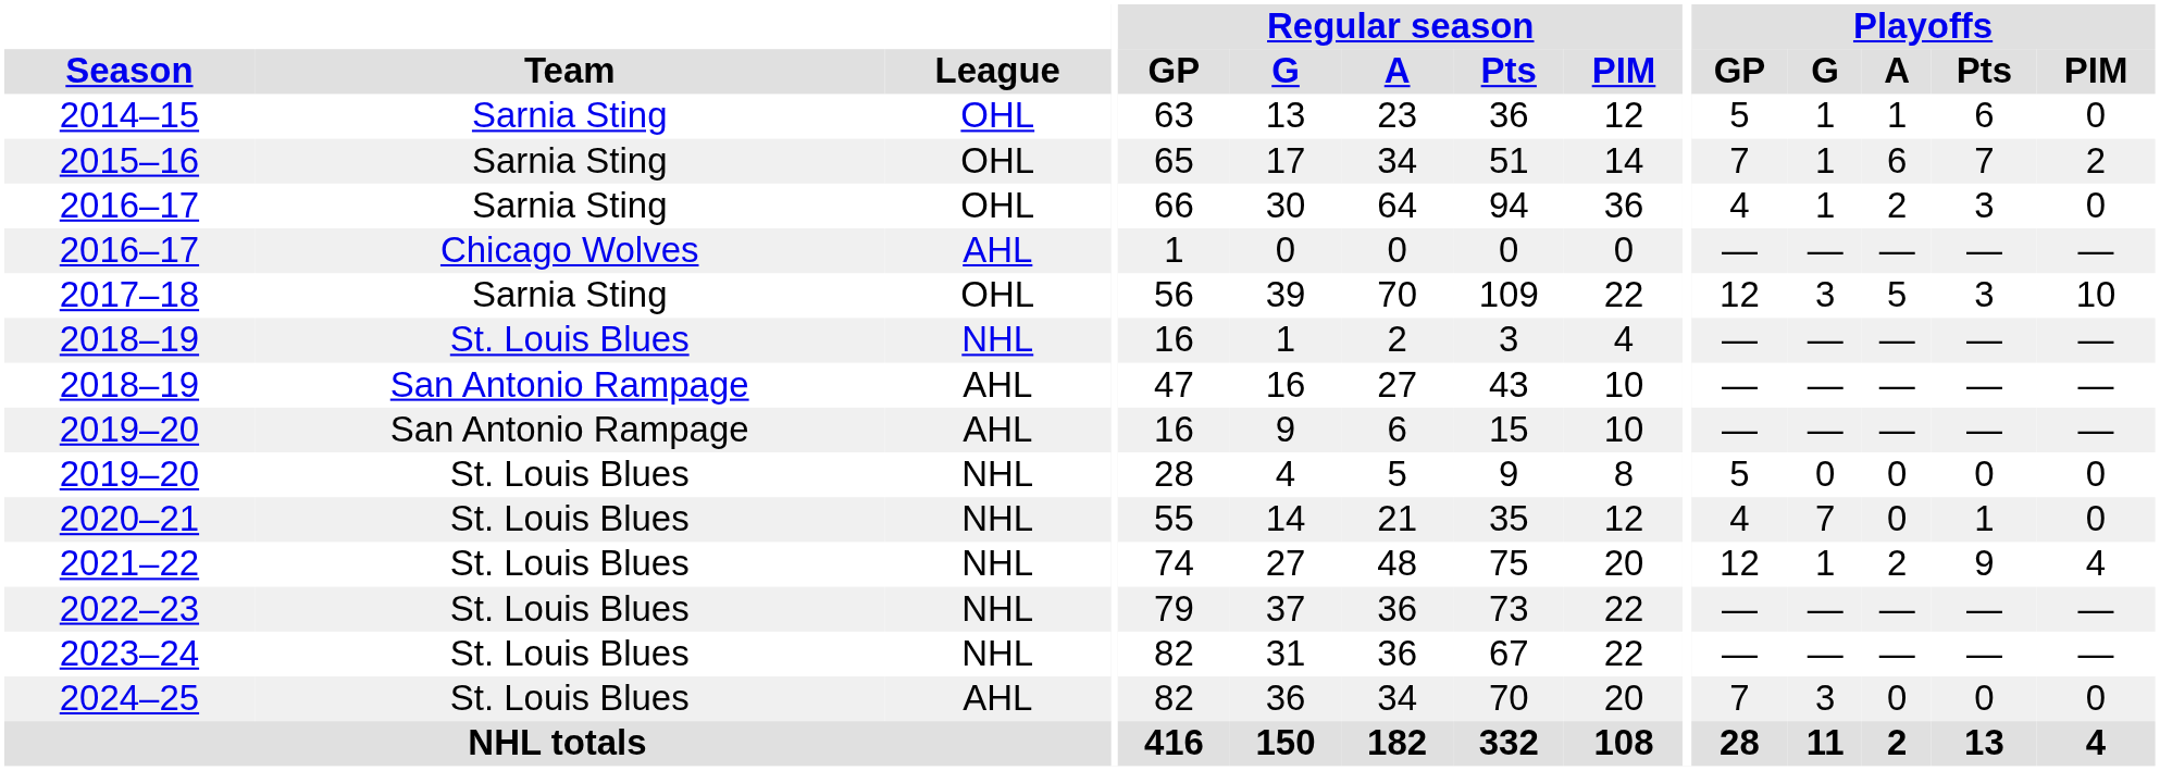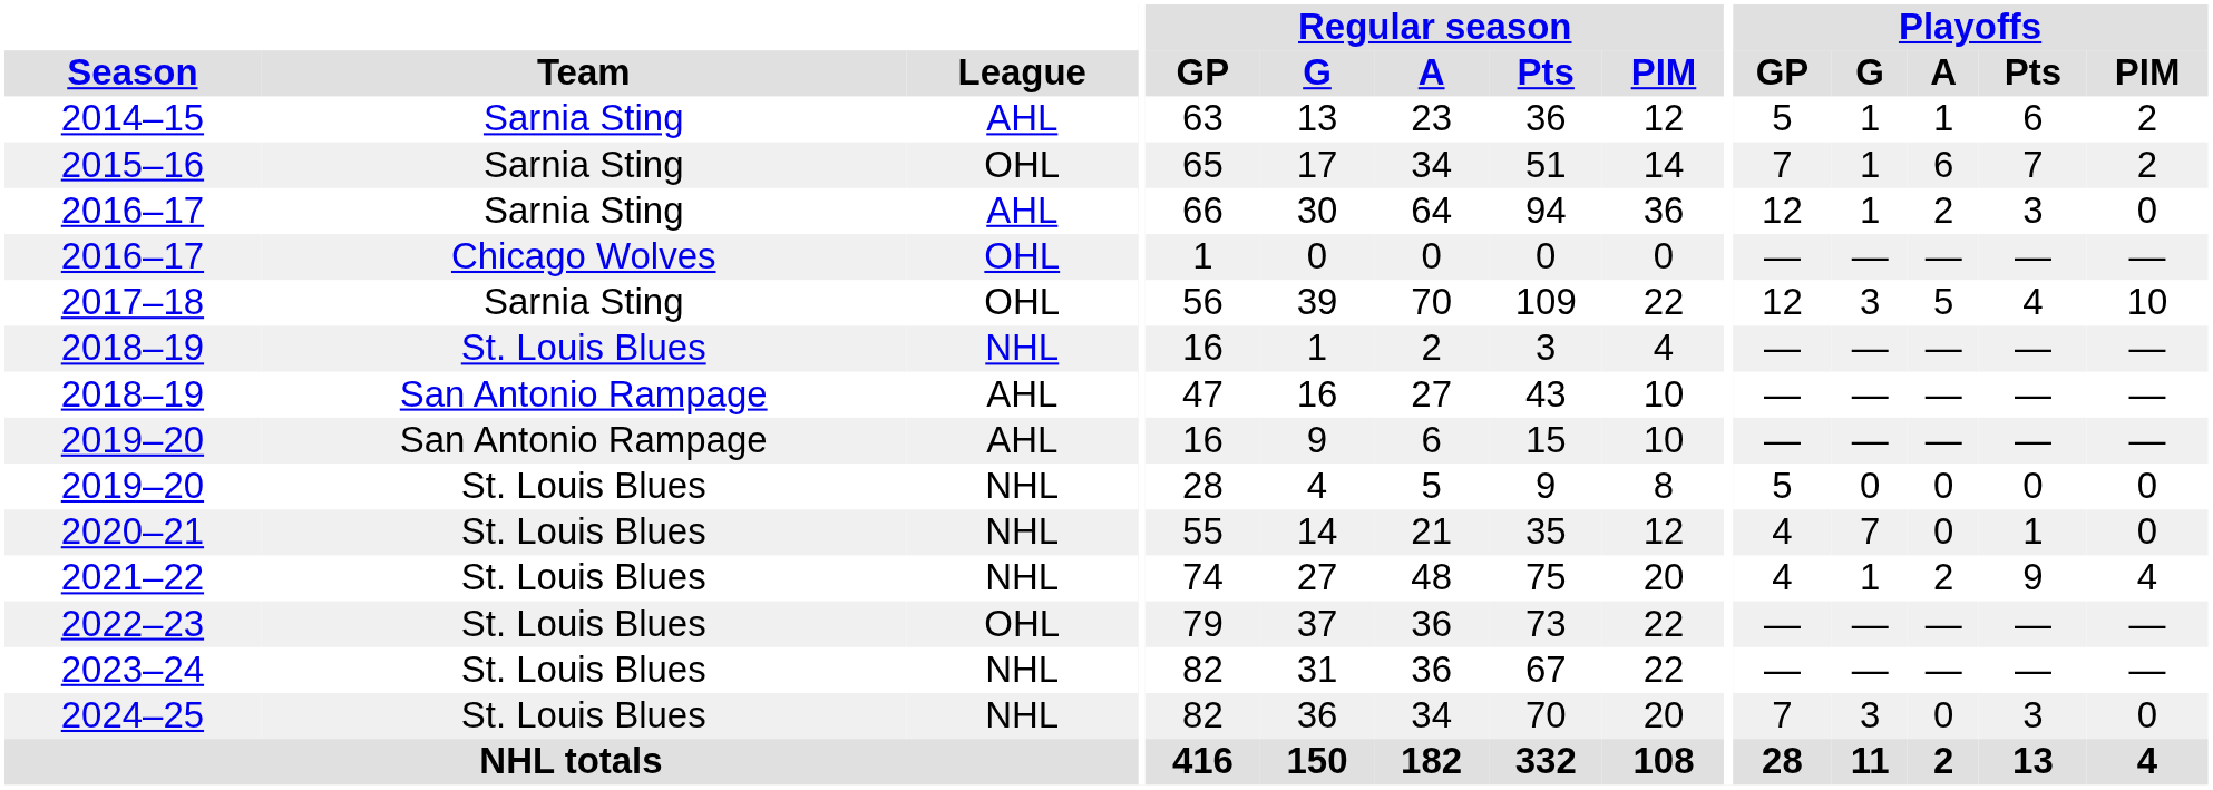 <table border="0" cellpadding="1" cellspacing="0" style="text-align:center; width:60em">
 <tr bgcolor="#e0e0e0">
 <th colspan="3"  bgcolor="#ffffff"></th>
 <th rowspan="99" bgcolor="#ffffff"></th>
 <th colspan="5"><a href='#'>Regular season</a></th>
 <th rowspan="99" bgcolor="#ffffff"></th>
 <th colspan="5"><a href='#'>Playoffs</a></th>
 </tr>
 <tr bgcolor="#e0e0e0">
 <th><a href='#'>Season</a></th>
 <th>Team</th>
 <th>League</th>
 <th>GP</th>
 <th><a href='#'>G</a></th>
 <th><a href='#'>A</a></th>
 <th><a href='#'>Pts</a></th>
 <th><a href='#'>PIM</a></th>
 <th>GP</th>
 <th>G</th>
 <th>A</th>
 <th>Pts</th>
 <th>PIM</th>
 </tr>
 <tr>
 <td><a href='#'>2014–15</a></td>
 <td><a href='#'>Sarnia Sting</a></td>
-<td><a href='#'>OHL</a></td>
+<td><a href='#'>AHL</a></td>
 <td>63</td>
 <td>13</td>
 <td>23</td>
 <td>36</td>
 <td>12</td>
 <td>5</td>
 <td>1</td>
 <td>1</td>
 <td>6</td>
-<td>0</td>
+<td>2</td>
 </tr>
 <tr bgcolor="#f0f0f0">
 <td><a href='#'>2015–16</a></td>
 <td>Sarnia Sting</td>
 <td>OHL</td>
 <td>65</td>
 <td>17</td>
 <td>34</td>
 <td>51</td>
 <td>14</td>
 <td>7</td>
 <td>1</td>
 <td>6</td>
 <td>7</td>
 <td>2</td>
 </tr>
 <tr>
 <td><a href='#'>2016–17</a></td>
 <td>Sarnia Sting</td>
-<td>OHL</td>
+<td><a href='#'>AHL</a></td>
 <td>66</td>
 <td>30</td>
 <td>64</td>
 <td>94</td>
 <td>36</td>
-<td>4</td>
+<td>12</td>
 <td>1</td>
 <td>2</td>
 <td>3</td>
 <td>0</td>
 </tr>
 <tr bgcolor="#f0f0f0">
 <td><a href='#'>2016–17</a></td>
 <td><a href='#'>Chicago Wolves</a></td>
-<td><a href='#'>AHL</a></td>
+<td><a href='#'>OHL</a></td>
 <td>1</td>
 <td>0</td>
 <td>0</td>
 <td>0</td>
 <td>0</td>
 <td>—</td>
 <td>—</td>
 <td>—</td>
 <td>—</td>
 <td>—</td>
 </tr>
 <tr>
 <td><a href='#'>2017–18</a></td>
 <td>Sarnia Sting</td>
 <td>OHL</td>
 <td>56</td>
 <td>39</td>
 <td>70</td>
 <td>109</td>
 <td>22</td>
 <td>12</td>
 <td>3</td>
 <td>5</td>
-<td>3</td>
+<td>4</td>
 <td>10</td>
 </tr>
 <tr bgcolor="#f0f0f0">
 <td><a href='#'>2018–19</a></td>
 <td><a href='#'>St. Louis Blues</a></td>
 <td><a href='#'>NHL</a></td>
 <td>16</td>
 <td>1</td>
 <td>2</td>
 <td>3</td>
 <td>4</td>
 <td>—</td>
 <td>—</td>
 <td>—</td>
 <td>—</td>
 <td>—</td>
 </tr>
 <tr>
 <td><a href='#'>2018–19</a></td>
 <td><a href='#'>San Antonio Rampage</a></td>
 <td>AHL</td>
 <td>47</td>
 <td>16</td>
 <td>27</td>
 <td>43</td>
 <td>10</td>
 <td>—</td>
 <td>—</td>
 <td>—</td>
 <td>—</td>
 <td>—</td>
 </tr>
 <tr bgcolor="#f0f0f0">
 <td><a href='#'>2019–20</a></td>
 <td>San Antonio Rampage</td>
 <td>AHL</td>
 <td>16</td>
 <td>9</td>
 <td>6</td>
 <td>15</td>
 <td>10</td>
 <td>—</td>
 <td>—</td>
 <td>—</td>
 <td>—</td>
 <td>—</td>
 </tr>
 <tr>
 <td><a href='#'>2019–20</a></td>
 <td>St. Louis Blues</td>
 <td>NHL</td>
 <td>28</td>
 <td>4</td>
 <td>5</td>
 <td>9</td>
 <td>8</td>
 <td>5</td>
 <td>0</td>
 <td>0</td>
 <td>0</td>
 <td>0</td>
 </tr>
 <tr bgcolor="#f0f0f0">
 <td><a href='#'>2020–21</a></td>
 <td>St. Louis Blues</td>
 <td>NHL</td>
 <td>55</td>
 <td>14</td>
 <td>21</td>
 <td>35</td>
 <td>12</td>
 <td>4</td>
 <td>7</td>
 <td>0</td>
 <td>1</td>
 <td>0</td>
 </tr>
 <tr>
 <td><a href='#'>2021–22</a></td>
 <td>St. Louis Blues</td>
 <td>NHL</td>
 <td>74</td>
 <td>27</td>
 <td>48</td>
 <td>75</td>
 <td>20</td>
-<td>12</td>
+<td>4</td>
 <td>1</td>
 <td>2</td>
 <td>9</td>
 <td>4</td>
 </tr>
 <tr bgcolor="#f0f0f0">
 <td><a href='#'>2022–23</a></td>
 <td>St. Louis Blues</td>
-<td>NHL</td>
+<td>OHL</td>
 <td>79</td>
 <td>37</td>
 <td>36</td>
 <td>73</td>
 <td>22</td>
 <td>—</td>
 <td>—</td>
 <td>—</td>
 <td>—</td>
 <td>—</td>
 </tr>
 <tr>
 <td><a href='#'>2023–24</a></td>
 <td>St. Louis Blues</td>
 <td>NHL</td>
 <td>82</td>
 <td>31</td>
 <td>36</td>
 <td>67</td>
 <td>22</td>
 <td>—</td>
 <td>—</td>
 <td>—</td>
 <td>—</td>
 <td>—</td>
 </tr>
 <tr bgcolor="#f0f0f0">
 <td><a href='#'>2024–25</a></td>
 <td>St. Louis Blues</td>
-<td>AHL</td>
+<td>NHL</td>
 <td>82</td>
 <td>36</td>
 <td>34</td>
 <td>70</td>
 <td>20</td>
 <td>7</td>
 <td>3</td>
 <td>0</td>
-<td>0</td>
+<td>3</td>
 <td>0</td>
 </tr>
 <tr bgcolor="#e0e0e0">
 <th colspan="3">NHL totals</th>
 <th>416</th>
 <th>150</th>
 <th>182</th>
 <th>332</th>
 <th>108</th>
 <th>28</th>
 <th>11</th>
 <th>2</th>
 <th>13</th>
 <th>4</th>
 </tr>
 </table>
